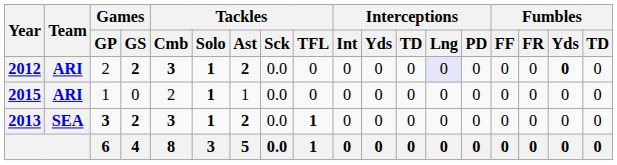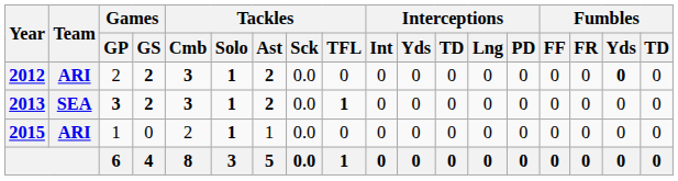 <table class="wikitable" style="text-align:center">
 <tr>
 <th rowspan="2">Year</th>
 <th rowspan="2">Team</th>
 <th colspan="2">Games</th>
 <th colspan="5">Tackles</th>
 <th colspan="5">Interceptions</th>
 <th colspan="4">Fumbles</th>
 </tr>
 <tr>
 <th>GP</th>
 <th>GS</th>
 <th>Cmb</th>
 <th>Solo</th>
 <th>Ast</th>
 <th>Sck</th>
 <th>TFL</th>
 <th>Int</th>
 <th>Yds</th>
 <th>TD</th>
 <th>Lng</th>
 <th>PD</th>
 <th>FF</th>
 <th>FR</th>
 <th>Yds</th>
 <th>TD</th>
 </tr>
 <tr>
 <th><a href='#'>2012</a></th>
 <th><a href='#'>ARI</a></th>
 <td>2</td>
 <td><strong>2</strong></td>
 <td><strong>3</strong></td>
 <td><strong>1</strong></td>
 <td><strong>2</strong></td>
 <td>0.0</td>
 <td>0</td>
 <td>0</td>
 <td>0</td>
 <td>0</td>
-<td style="background: lavender;">0</td>
+<td>0</td>
 <td>0</td>
 <td>0</td>
 <td>0</td>
 <td><strong>0</strong></td>
+<td>0</td>
+</tr>
+<tr>
+<th><a href='#'>2013</a></th>
+<th><a href='#'>SEA</a></th>
+<td><strong>3</strong></td>
+<td><strong>2</strong></td>
+<td><strong>3</strong></td>
+<td><strong>1</strong></td>
+<td><strong>2</strong></td>
+<td>0.0</td>
+<td><strong>1</strong></td>
+<td>0</td>
+<td>0</td>
+<td>0</td>
+<td>0</td>
+<td>0</td>
+<td>0</td>
+<td>0</td>
+<td>0</td>
 <td>0</td>
 </tr>
 <tr>
 <th><a href='#'>2015</a></th>
 <th><a href='#'>ARI</a></th>
 <td>1</td>
 <td>0</td>
 <td>2</td>
 <td><strong>1</strong></td>
 <td>1</td>
 <td>0.0</td>
 <td>0</td>
-<td>0</td>
-<td>0</td>
-<td>0</td>
-<td>0</td>
-<td>0</td>
-<td>0</td>
-<td>0</td>
-<td>0</td>
-<td>0</td>
-</tr>
-<tr>
-<th><a href='#'>2013</a></th>
-<th><a href='#'>SEA</a></th>
-<td><strong>3</strong></td>
-<td><strong>2</strong></td>
-<td><strong>3</strong></td>
-<td><strong>1</strong></td>
-<td><strong>2</strong></td>
-<td>0.0</td>
-<td><strong>1</strong></td>
 <td>0</td>
 <td>0</td>
 <td>0</td>
 <td>0</td>
 <td>0</td>
 <td>0</td>
 <td>0</td>
 <td>0</td>
 <td>0</td>
 </tr>
 <tr>
 <th colspan="2"></th>
 <th>6</th>
 <th>4</th>
 <th>8</th>
 <th>3</th>
 <th>5</th>
 <th>0.0</th>
 <th>1</th>
 <th>0</th>
 <th>0</th>
 <th>0</th>
 <th>0</th>
 <th>0</th>
 <th>0</th>
 <th>0</th>
 <th>0</th>
 <th>0</th>
 </tr>
 </table>
